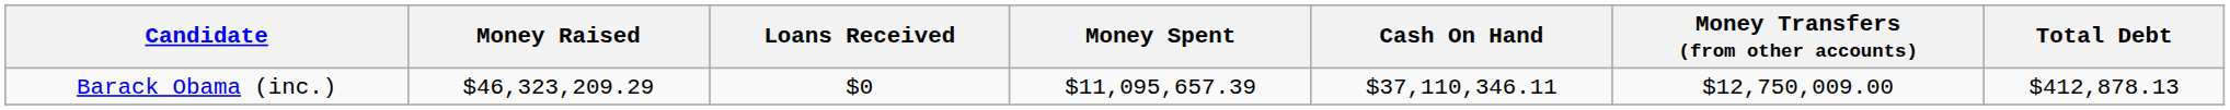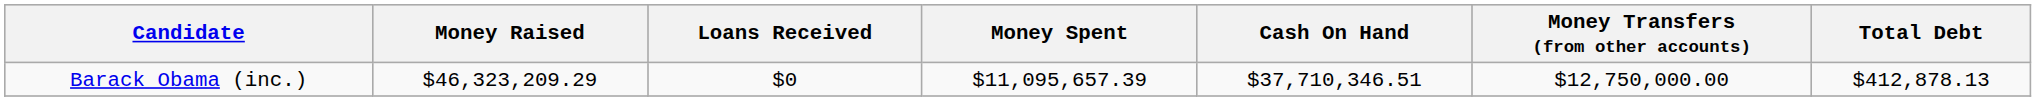 <table class="sortable wikitable" style="text-align:center" width=80%>
 <tr>
 <th><a href='#'>Candidate</a></th>
 <th>Money Raised</th>
 <th>Loans Received</th>
 <th>Money Spent</th>
 <th>Cash On Hand</th>
 <th>Money Transfers<br><small>(from other accounts)</small></th>
 <th>Total Debt</th>
 </tr>
 <tr>
 <td><a href='#'>Barack Obama</a> (inc.)</td>
 <td>$46,323,209.29</td>
 <td>$0</td>
 <td>$11,095,657.39</td>
-<td>$37,110,346.11</td>
-<td>$12,750,009.00</td>
+<td>$37,710,346.51</td>
+<td>$12,750,000.00</td>
 <td>$412,878.13</td>
 </tr>
 </table>
